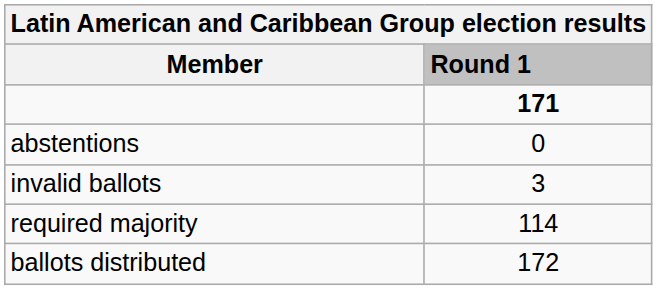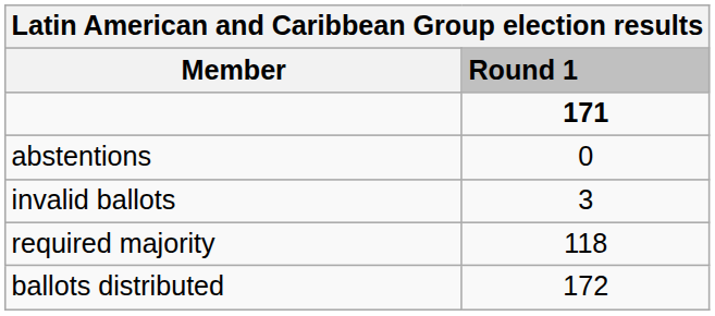 <table class="wikitable collapsible">
 <tr>
 <th colspan="2">Latin American and Caribbean Group election results</th>
 </tr>
 <tr>
 <th>Member</th>
 <td style="background:silver;"><strong>Round 1</strong></td>
 </tr>
 <tr>
 <td></td>
 <td style="text-align:center;"><strong>171</strong></td>
 </tr>
 <tr>
 <td>abstentions</td>
 <td style="text-align:center;">0</td>
 </tr>
 <tr>
 <td>invalid ballots</td>
 <td style="text-align:center;">3</td>
 </tr>
 <tr>
 <td>required majority</td>
-<td style="text-align:center;">114</td>
+<td style="text-align:center;">118</td>
 </tr>
 <tr>
 <td>ballots distributed</td>
 <td style="text-align:center;">172</td>
 </tr>
 </table>
